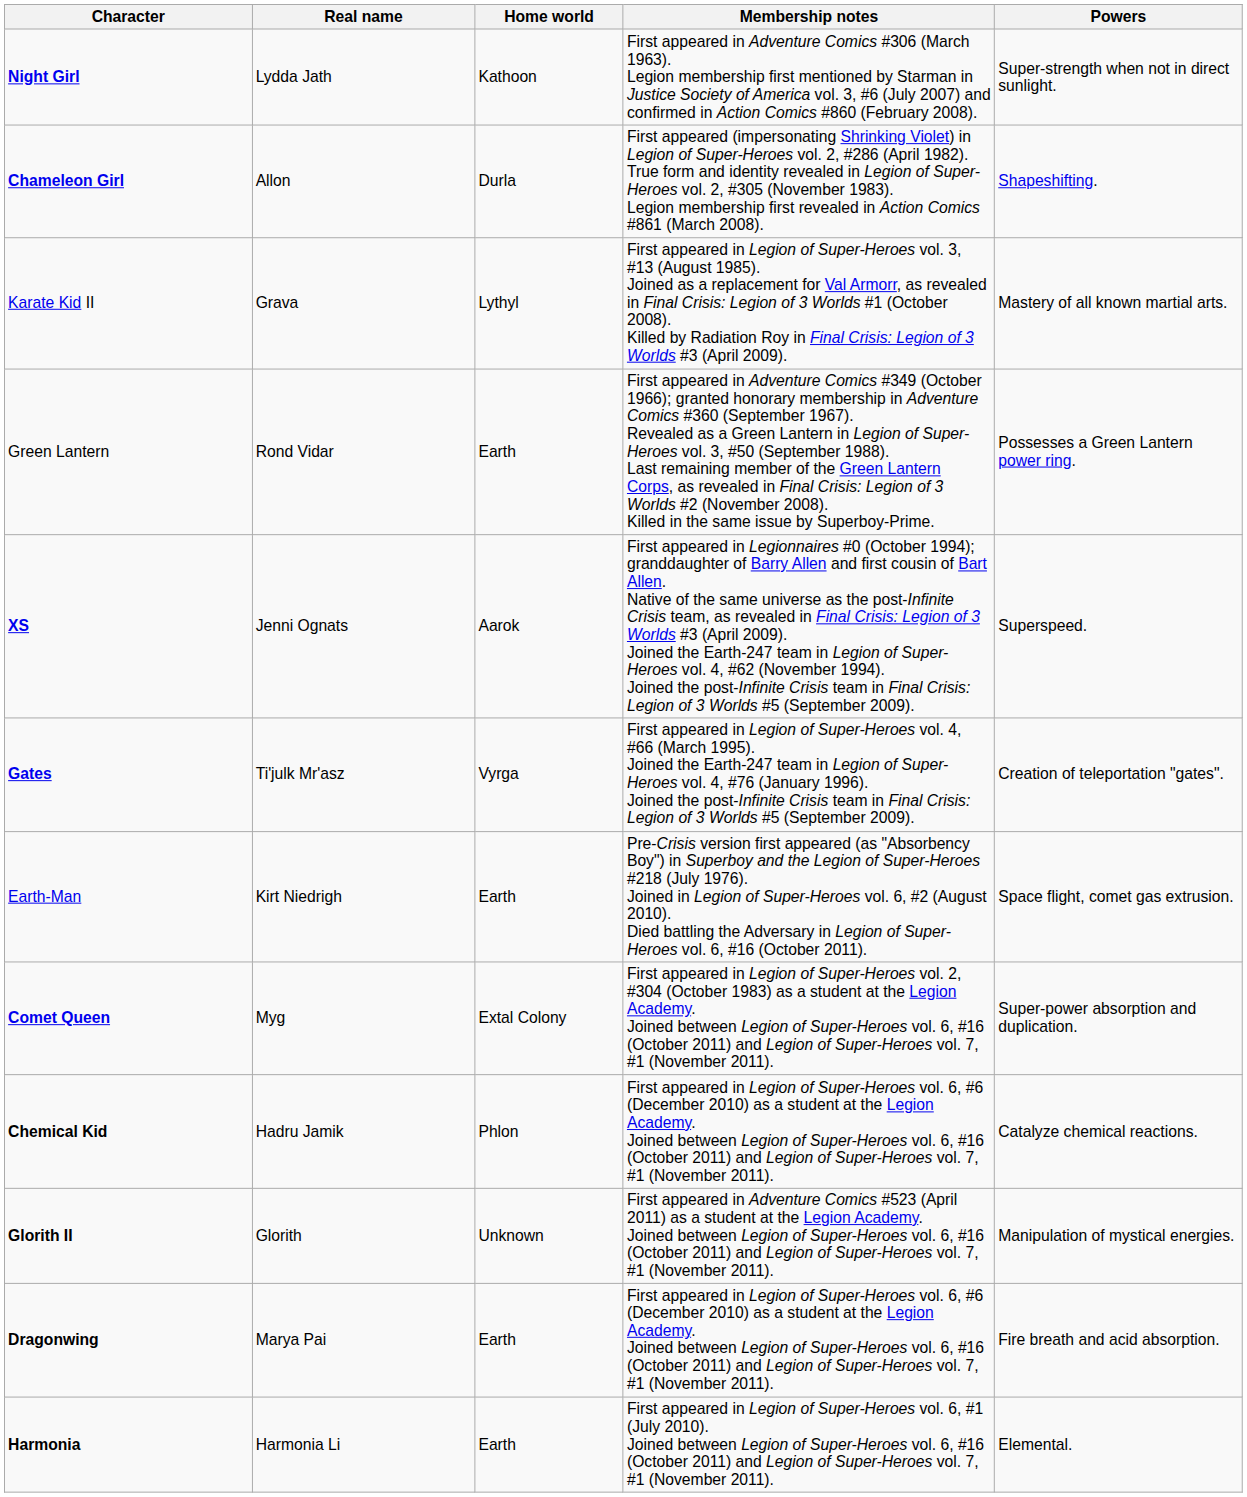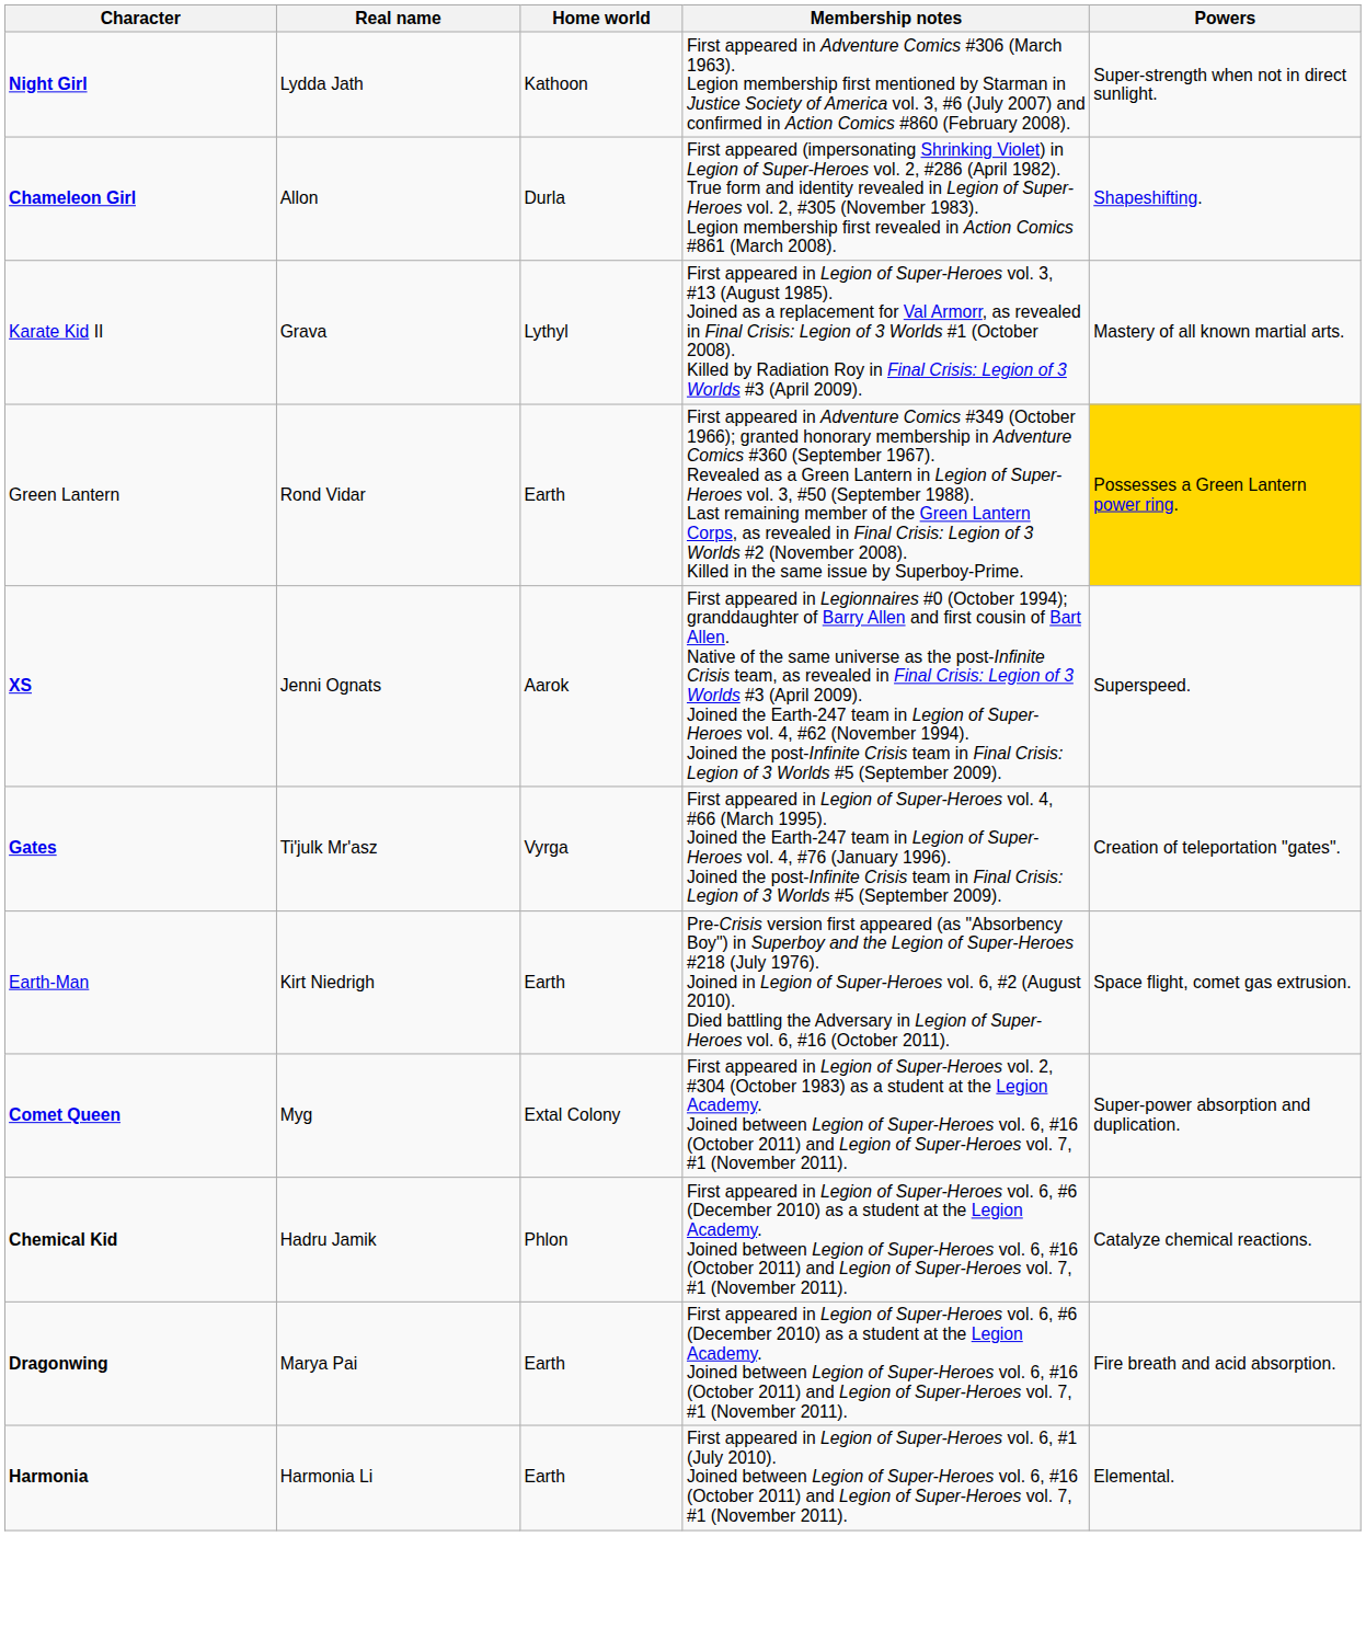 <table class="wikitable" width=100%>
 <tr>
 <th width=20%>Character</th>
 <th width=18%>Real name</th>
 <th width=12%>Home world</th>
 <th width=30%>Membership notes</th>
 <th width=20%>Powers</th>
 </tr>
 <tr>
 <td><strong><a href='#'>Night Girl</a></strong></td>
 <td>Lydda Jath</td>
 <td>Kathoon</td>
 <td>First appeared in <em>Adventure Comics</em> #306 (March 1963).<br>Legion membership first mentioned by Starman in <em>Justice Society of America</em> vol. 3, #6 (July 2007) and confirmed in <em>Action Comics</em> #860 (February 2008).</td>
 <td>Super-strength when not in direct sunlight.</td>
 </tr>
 <tr>
 <td><strong><a href='#'>Chameleon Girl</a></strong></td>
 <td> Allon</td>
 <td>Durla</td>
 <td>First appeared (impersonating <a href='#'>Shrinking Violet</a>) in <em>Legion of Super-Heroes</em> vol. 2, #286 (April 1982).<br>True form and identity revealed in <em>Legion of Super-Heroes</em> vol. 2, #305 (November 1983).<br>Legion membership first revealed in <em>Action Comics</em> #861 (March 2008).</td>
 <td><a href='#'>Shapeshifting</a>.</td>
 </tr>
 <tr>
 <td><a href='#'>Karate Kid</a> II</td>
 <td>Grava</td>
 <td>Lythyl</td>
 <td>First appeared in <em>Legion of Super-Heroes</em> vol. 3, #13 (August 1985).<br>Joined as a replacement for <a href='#'>Val Armorr</a>, as revealed in <em>Final Crisis: Legion of 3 Worlds</em> #1 (October 2008).<br>Killed by Radiation Roy in <em><a href='#'>Final Crisis: Legion of 3 Worlds</a></em> #3 (April 2009).</td>
 <td>Mastery of all known martial arts.</td>
 </tr>
 <tr>
 <td>Green Lantern</td>
 <td>Rond Vidar</td>
 <td>Earth</td>
 <td>First appeared in <em>Adventure Comics</em> #349 (October 1966); granted honorary membership in <em>Adventure Comics</em> #360 (September 1967).<br>Revealed as a Green Lantern in <em>Legion of Super-Heroes</em> vol. 3, #50 (September 1988). <br>Last remaining member of the <a href='#'>Green Lantern Corps</a>, as revealed in <em>Final Crisis: Legion of 3 Worlds</em> #2 (November 2008).<br>Killed in the same issue by Superboy-Prime.</td>
-<td>Possesses a Green Lantern <a href='#'>power ring</a>.</td>
+<td style="background: gold;">Possesses a Green Lantern <a href='#'>power ring</a>.</td>
 </tr>
 <tr>
 <td><strong><a href='#'>XS</a></strong></td>
 <td>Jenni Ognats</td>
 <td>Aarok</td>
 <td>First appeared in <em>Legionnaires</em> #0 (October 1994); granddaughter of <a href='#'>Barry Allen</a> and first cousin of <a href='#'>Bart Allen</a>.<br>Native of the same universe as the post-<em>Infinite Crisis</em> team, as revealed in <em><a href='#'>Final Crisis: Legion of 3 Worlds</a></em> #3 (April 2009).<br>Joined the Earth-247 team in <em>Legion of Super-Heroes</em> vol. 4, #62 (November 1994).<br>Joined the post-<em>Infinite Crisis</em> team in <em>Final Crisis: Legion of 3 Worlds</em> #5 (September 2009).<br></td>
 <td>Superspeed.</td>
 </tr>
 <tr>
 <td><strong><a href='#'>Gates</a></strong></td>
 <td>Ti'julk Mr'asz</td>
 <td>Vyrga</td>
 <td>First appeared in <em>Legion of Super-Heroes</em> vol. 4, #66 (March 1995).<br>Joined the Earth-247 team in <em>Legion of Super-Heroes</em> vol. 4, #76 (January 1996).<br>Joined the post-<em>Infinite Crisis</em> team in <em>Final Crisis: Legion of 3 Worlds</em> #5 (September 2009).</td>
 <td>Creation of teleportation "gates".</td>
 </tr>
 <tr>
 <td><a href='#'>Earth-Man</a></td>
 <td>Kirt Niedrigh</td>
 <td>Earth</td>
 <td>Pre-<em>Crisis</em> version first appeared (as "Absorbency Boy") in <em>Superboy and the Legion of Super-Heroes</em> #218 (July 1976).<br>Joined in <em>Legion of Super-Heroes</em> vol. 6, #2 (August 2010).<br>Died battling the Adversary in <em>Legion of Super-Heroes</em> vol. 6, #16 (October 2011).</td>
 <td>Space flight, comet gas extrusion.</td>
 </tr>
 <tr>
 <td><strong><a href='#'>Comet Queen</a></strong></td>
 <td>Myg</td>
 <td>Extal Colony</td>
 <td>First appeared in <em>Legion of Super-Heroes</em> vol. 2, #304 (October 1983) as a student at the <a href='#'>Legion Academy</a>.<br>Joined between <em>Legion of Super-Heroes</em> vol. 6, #16 (October 2011) and <em>Legion of Super-Heroes</em> vol. 7, #1 (November 2011).</td>
 <td>Super-power absorption and duplication.</td>
 </tr>
 <tr>
 <td><strong>Chemical Kid</strong></td>
 <td>Hadru Jamik</td>
 <td>Phlon</td>
 <td>First appeared in <em>Legion of Super-Heroes</em> vol. 6, #6 (December 2010) as a student at the <a href='#'>Legion Academy</a>.<br>Joined between <em>Legion of Super-Heroes</em> vol. 6, #16 (October 2011) and <em>Legion of Super-Heroes</em> vol. 7, #1 (November 2011).</td>
 <td>Catalyze chemical reactions.</td>
 </tr>
 <tr>
-<td><strong>Glorith II</strong></td>
-<td>Glorith</td>
-<td>Unknown</td>
-<td>First appeared in <em>Adventure Comics</em> #523  (April 2011) as a student at the <a href='#'>Legion Academy</a>.<br>Joined between <em>Legion of Super-Heroes</em> vol. 6, #16 (October 2011) and <em>Legion of Super-Heroes</em> vol. 7, #1 (November 2011).</td>
-<td>Manipulation of mystical energies.</td>
-</tr>
-<tr>
 <td><strong>Dragonwing</strong></td>
 <td>Marya Pai</td>
 <td>Earth</td>
 <td>First appeared in <em>Legion of Super-Heroes</em> vol. 6, #6 (December 2010) as a student at the <a href='#'>Legion Academy</a>.<br>Joined between <em>Legion of Super-Heroes</em> vol. 6, #16 (October 2011) and <em>Legion of Super-Heroes</em> vol. 7, #1 (November 2011).</td>
 <td>Fire breath and acid absorption.</td>
 </tr>
 <tr>
 <td><strong>Harmonia</strong></td>
 <td>Harmonia Li</td>
 <td>Earth</td>
 <td>First appeared in <em>Legion of Super-Heroes</em> vol. 6, #1 (July 2010).<br>Joined between <em>Legion of Super-Heroes</em> vol. 6, #16 (October 2011) and <em>Legion of Super-Heroes</em> vol. 7, #1 (November 2011).</td>
 <td>Elemental.</td>
 </tr>
 </table>
